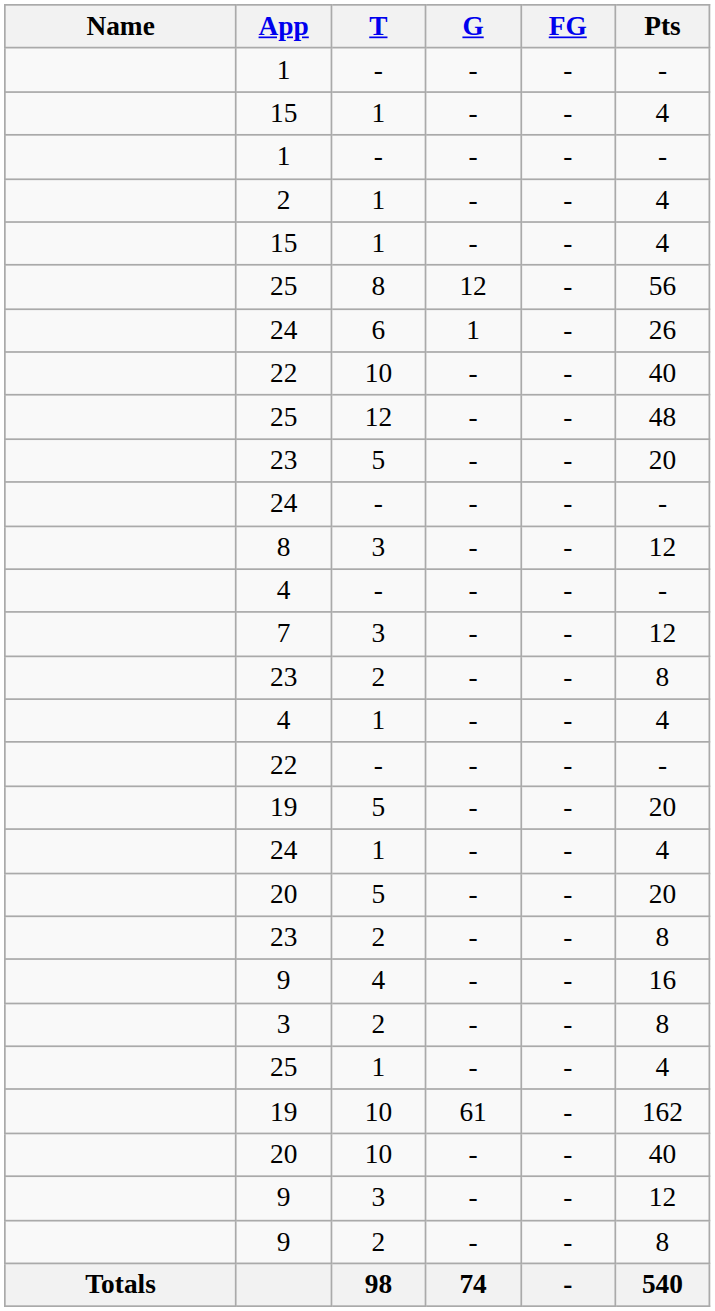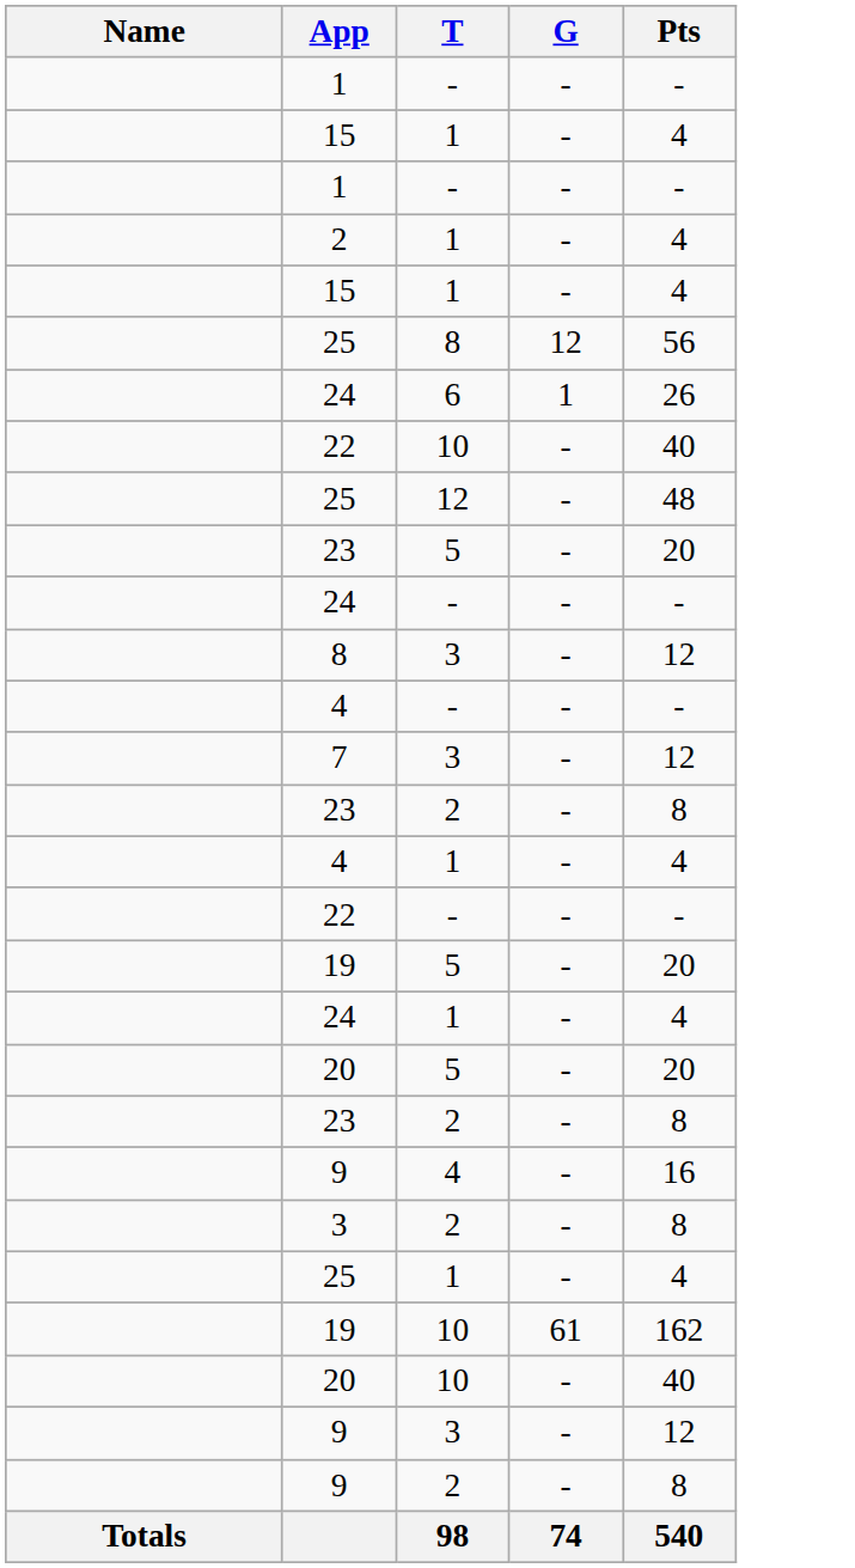 <table class="wikitable sortable" style="text-align: center;">
 <tr>
 <th style="width:8em">Name</th>
 <th style="width:3em"><a href='#'>App</a></th>
 <th style="width:3em"><a href='#'>T</a></th>
 <th style="width:3em"><a href='#'>G</a></th>
-<th style="width:3em"><a href='#'>FG</a></th>
 <th style="width:3em">Pts</th>
 </tr>
 <tr>
 <td style="text-align:left;"></td>
 <td>1</td>
-<td>-</td>
 <td>-</td>
 <td>-</td>
 <td>-</td>
 </tr>
 <tr>
 <td style="text-align:left;"></td>
 <td>15</td>
 <td>1</td>
 <td>-</td>
-<td>-</td>
 <td>4</td>
 </tr>
 <tr>
 <td style="text-align:left;"></td>
 <td>1</td>
-<td>-</td>
 <td>-</td>
 <td>-</td>
 <td>-</td>
 </tr>
 <tr>
 <td style="text-align:left;"></td>
 <td>2</td>
 <td>1</td>
 <td>-</td>
-<td>-</td>
 <td>4</td>
 </tr>
 <tr>
 <td style="text-align:left;"></td>
 <td>15</td>
 <td>1</td>
-<td>-</td>
 <td>-</td>
 <td>4</td>
 </tr>
 <tr>
 <td style="text-align:left;"></td>
 <td>25</td>
 <td>8</td>
 <td>12</td>
-<td>-</td>
 <td>56</td>
 </tr>
 <tr>
 <td style="text-align:left;"></td>
 <td>24</td>
 <td>6</td>
 <td>1</td>
-<td>-</td>
 <td>26</td>
 </tr>
 <tr>
 <td style="text-align:left;"></td>
 <td>22</td>
 <td>10</td>
-<td>-</td>
 <td>-</td>
 <td>40</td>
 </tr>
 <tr>
 <td style="text-align:left;"></td>
 <td>25</td>
 <td>12</td>
 <td>-</td>
-<td>-</td>
 <td>48</td>
 </tr>
 <tr>
 <td style="text-align:left;"></td>
 <td>23</td>
 <td>5</td>
-<td>-</td>
 <td>-</td>
 <td>20</td>
 </tr>
 <tr>
 <td style="text-align:left;"></td>
 <td>24</td>
 <td>-</td>
 <td>-</td>
 <td>-</td>
-<td>-</td>
 </tr>
 <tr>
 <td style="text-align:left;"></td>
 <td>8</td>
 <td>3</td>
-<td>-</td>
 <td>-</td>
 <td>12</td>
 </tr>
 <tr>
 <td style="text-align:left;"></td>
 <td>4</td>
 <td>-</td>
 <td>-</td>
 <td>-</td>
-<td>-</td>
 </tr>
 <tr>
 <td style="text-align:left;"></td>
 <td>7</td>
 <td>3</td>
-<td>-</td>
 <td>-</td>
 <td>12</td>
 </tr>
 <tr>
 <td style="text-align:left;"></td>
 <td>23</td>
 <td>2</td>
 <td>-</td>
-<td>-</td>
 <td>8</td>
 </tr>
 <tr>
 <td style="text-align:left;"></td>
 <td>4</td>
 <td>1</td>
-<td>-</td>
 <td>-</td>
 <td>4</td>
 </tr>
 <tr>
 <td style="text-align:left;"></td>
 <td>22</td>
 <td>-</td>
 <td>-</td>
 <td>-</td>
-<td>-</td>
 </tr>
 <tr>
 <td style="text-align:left;"></td>
 <td>19</td>
 <td>5</td>
-<td>-</td>
 <td>-</td>
 <td>20</td>
 </tr>
 <tr>
 <td style="text-align:left;"></td>
 <td>24</td>
 <td>1</td>
 <td>-</td>
-<td>-</td>
 <td>4</td>
 </tr>
 <tr>
 <td style="text-align:left;"></td>
 <td>20</td>
 <td>5</td>
-<td>-</td>
 <td>-</td>
 <td>20</td>
 </tr>
 <tr>
 <td style="text-align:left;"></td>
 <td>23</td>
 <td>2</td>
 <td>-</td>
-<td>-</td>
 <td>8</td>
 </tr>
 <tr>
 <td style="text-align:left;"></td>
 <td>9</td>
 <td>4</td>
-<td>-</td>
 <td>-</td>
 <td>16</td>
 </tr>
 <tr>
 <td style="text-align:left;"></td>
 <td>3</td>
 <td>2</td>
 <td>-</td>
-<td>-</td>
 <td>8</td>
 </tr>
 <tr>
 <td style="text-align:left;"></td>
 <td>25</td>
 <td>1</td>
-<td>-</td>
 <td>-</td>
 <td>4</td>
 </tr>
 <tr>
 <td style="text-align:left;"></td>
 <td>19</td>
 <td>10</td>
 <td>61</td>
-<td>-</td>
 <td>162</td>
 </tr>
 <tr>
 <td style="text-align:left;"></td>
 <td>20</td>
 <td>10</td>
-<td>-</td>
 <td>-</td>
 <td>40</td>
 </tr>
 <tr>
 <td style="text-align:left;"></td>
 <td>9</td>
 <td>3</td>
 <td>-</td>
-<td>-</td>
 <td>12</td>
 </tr>
 <tr>
 <td style="text-align:left;"></td>
 <td>9</td>
 <td>2</td>
-<td>-</td>
 <td>-</td>
 <td>8</td>
 </tr>
 <tr class="sortbottom">
 <th>Totals</th>
 <th></th>
 <th>98</th>
 <th>74</th>
-<th>-</th>
 <th>540</th>
 </tr>
 </table>
